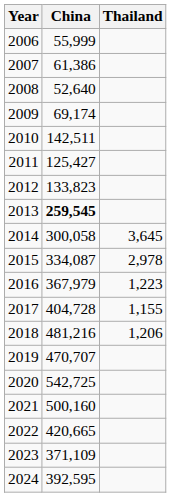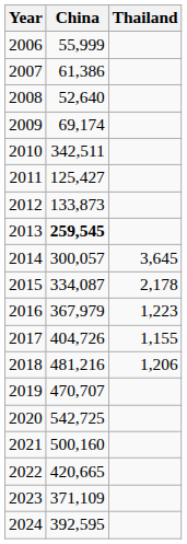 <table class=wikitable style="text-align: right;">
 <tr>
 <th>Year</th>
 <th>China</th>
 <th>Thailand</th>
 </tr>
 <tr>
 <td>2006</td>
 <td>55,999</td>
 <td></td>
 </tr>
 <tr>
 <td>2007</td>
 <td>61,386</td>
 <td></td>
 </tr>
 <tr>
 <td>2008</td>
 <td>52,640</td>
 <td></td>
 </tr>
 <tr>
 <td>2009</td>
 <td>69,174</td>
 <td></td>
 </tr>
 <tr>
 <td>2010</td>
-<td>142,511</td>
+<td>342,511</td>
 <td></td>
 </tr>
 <tr>
 <td>2011</td>
 <td>125,427</td>
 <td></td>
 </tr>
 <tr>
 <td>2012</td>
-<td>133,823</td>
+<td>133,873</td>
 <td></td>
 </tr>
 <tr>
 <td>2013</td>
 <td><strong>259,545</strong></td>
 <td></td>
 </tr>
 <tr>
 <td>2014</td>
-<td>300,058</td>
+<td>300,057</td>
 <td>3,645</td>
 </tr>
 <tr>
 <td>2015</td>
 <td>334,087</td>
-<td>2,978</td>
+<td>2,178</td>
 </tr>
 <tr>
 <td>2016</td>
 <td>367,979</td>
 <td>1,223</td>
 </tr>
 <tr>
 <td>2017</td>
-<td>404,728</td>
+<td>404,726</td>
 <td>1,155</td>
 </tr>
 <tr>
 <td>2018</td>
 <td>481,216</td>
 <td>1,206</td>
 </tr>
 <tr>
 <td>2019</td>
 <td>470,707</td>
 <td></td>
 </tr>
 <tr>
 <td>2020</td>
 <td>542,725</td>
 <td></td>
 </tr>
 <tr>
 <td>2021</td>
 <td>500,160</td>
 <td></td>
 </tr>
 <tr>
 <td>2022</td>
 <td>420,665</td>
 <td></td>
 </tr>
 <tr>
 <td>2023</td>
 <td>371,109</td>
 <td></td>
 </tr>
 <tr>
 <td>2024</td>
 <td>392,595</td>
 <td></td>
 </tr>
 </table>
